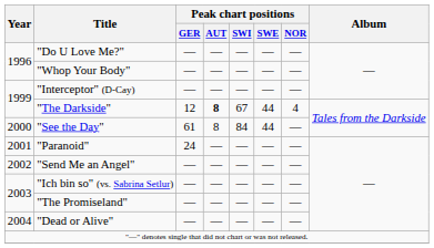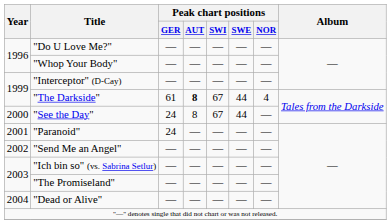 <table class="wikitable" style=text-align:center;>
 <tr>
 <th rowspan="2">Year</th>
 <th rowspan="2">Title</th>
 <th colspan="5">Peak chart positions</th>
 <th rowspan="2">Album</th>
 </tr>
 <tr>
 <th width="25"><small><a href='#'>GER</a></small><br></th>
 <th width="25"><small><a href='#'>AUT</a></small><br></th>
 <th width="25"><small><a href='#'>SWI</a></small><br></th>
 <th width="25"><small><a href='#'>SWE</a><br></small></th>
 <th width="25"><small><a href='#'>NOR</a><br></small></th>
 </tr>
 <tr>
 <td rowspan="2">1996</td>
 <td align="left">"Do U Love Me?"</td>
 <td>—</td>
 <td>—</td>
 <td>—</td>
 <td>—</td>
 <td>—</td>
 <td rowspan="3">—</td>
 </tr>
 <tr>
 <td align="left">"Whop Your Body"</td>
 <td>—</td>
 <td>—</td>
 <td>—</td>
 <td>—</td>
 <td>—</td>
 </tr>
 <tr>
 <td rowspan="2">1999</td>
 <td align="left">"Interceptor" <small>(D-Cay)</small></td>
 <td>—</td>
 <td>—</td>
 <td>—</td>
 <td>—</td>
 <td>—</td>
 </tr>
 <tr>
 <td align="left">"<a href='#'>The Darkside</a>"</td>
-<td>12</td>
+<td>61</td>
 <td><strong>8</strong></td>
 <td>67</td>
 <td>44</td>
 <td>4</td>
 <td rowspan="2"><em><a href='#'>Tales from the Darkside</a></em></td>
 </tr>
 <tr>
 <td>2000</td>
 <td align="left">"<a href='#'>See the Day</a>"</td>
-<td>61</td>
+<td>24</td>
 <td>8</td>
-<td>84</td>
+<td>67</td>
 <td>44</td>
 <td>—</td>
 </tr>
 <tr>
 <td>2001</td>
 <td align="left">"Paranoid"</td>
 <td>24</td>
 <td>—</td>
 <td>—</td>
 <td>—</td>
 <td>—</td>
 <td rowspan="5">—</td>
 </tr>
 <tr>
 <td>2002</td>
 <td align="left">"Send Me an Angel"</td>
 <td>—</td>
 <td>—</td>
 <td>—</td>
 <td>—</td>
 <td>—</td>
 </tr>
 <tr>
 <td rowspan="2">2003</td>
 <td align="left">"Ich bin so" <small>(vs. <a href='#'>Sabrina Setlur</a>)</small></td>
 <td>—</td>
 <td>—</td>
 <td>—</td>
 <td>—</td>
 <td>—</td>
 </tr>
 <tr>
 <td align="left">"The Promiseland"</td>
 <td>—</td>
 <td>—</td>
 <td>—</td>
 <td>—</td>
 <td>—</td>
 </tr>
 <tr>
 <td>2004</td>
 <td align="left">"Dead or Alive"</td>
 <td>—</td>
 <td>—</td>
 <td>—</td>
 <td>—</td>
 <td>—</td>
 </tr>
 <tr>
 <td colspan=8 style=font-size:8pt;>"—" denotes single that did not chart or was not released.</td>
 </tr>
 <tr>
 </tr>
 </table>
